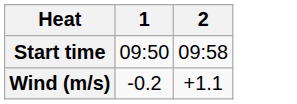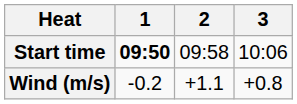 <table class="wikitable" style="text-align:center">
 <tr>
 <th>Heat</th>
 <th>1</th>
 <th>2</th>
+<th>3</th>
 </tr>
 <tr>
 <th>Start time</th>
-<td>09:50</td>
+<td><strong>09:50</strong></td>
 <td>09:58</td>
+<td>10:06</td>
 </tr>
 <tr>
 <th>Wind (m/s)</th>
 <td>-0.2</td>
 <td>+1.1</td>
+<td>+0.8</td>
 </tr>
 </table>
